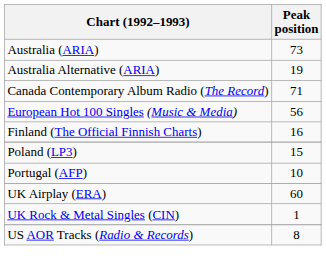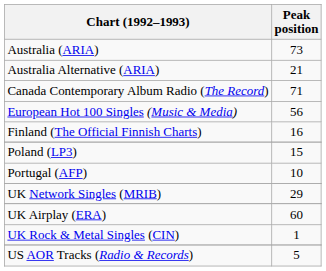 <table class="wikitable sortable">
 <tr>
 <th>Chart (1992–1993)</th>
 <th>Peak<br>position</th>
 </tr>
 <tr>
 <td align="left">Australia (<a href='#'>ARIA</a>)</td>
 <td style="text-align:center;">73</td>
 </tr>
 <tr>
 <td align="left">Australia Alternative (<a href='#'>ARIA</a>)</td>
-<td style="text-align:center;">19</td>
+<td style="text-align:center;">21</td>
 </tr>
 <tr>
 <td align="left">Canada Contemporary Album Radio (<em><a href='#'>The Record</a></em>)</td>
 <td style="text-align:center;">71</td>
 </tr>
 <tr>
 <td><a href='#'>European Hot 100 Singles</a> <em>(<a href='#'>Music & Media</a>)</em></td>
 <td style="text-align:center;">56</td>
 </tr>
 <tr>
 <td>Finland (<a href='#'>The Official Finnish Charts</a>)</td>
 <td style="text-align:center;">16</td>
 </tr>
 <tr>
 </tr>
 <tr>
 </tr>
 <tr>
 </tr>
 <tr>
 <td>Poland (<a href='#'>LP3</a>)</td>
 <td style="text-align:center;">15</td>
 </tr>
 <tr>
 <td>Portugal (<a href='#'>AFP</a>)</td>
 <td style="text-align:center;">10</td>
 </tr>
 <tr>
 </tr>
 <tr>
+<td>UK <a href='#'>Network Singles</a> (<a href='#'>MRIB</a>)</td>
+<td style="text-align:center;">29</td>
+</tr>
+<tr>
 </tr>
 <tr>
 <td>UK Airplay (<a href='#'>ERA</a>)</td>
 <td style="text-align:center;">60</td>
 </tr>
 <tr>
 <td><a href='#'>UK Rock & Metal Singles</a> (<a href='#'>CIN</a>)</td>
 <td style="text-align:center;">1</td>
 </tr>
 <tr>
 </tr>
 <tr>
 <td>US <a href='#'>AOR</a> Tracks (<em><a href='#'>Radio & Records</a></em>)</td>
-<td style="text-align:center;">8</td>
+<td style="text-align:center;">5</td>
 </tr>
 </table>
